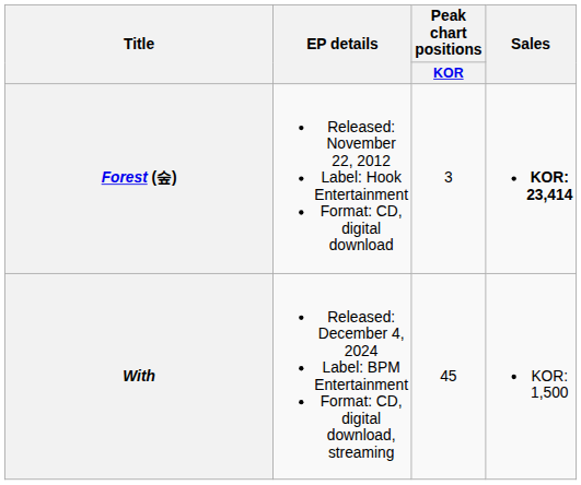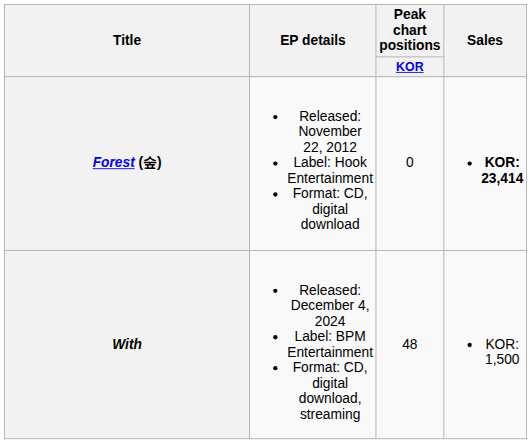 <table class="wikitable plainrowheaders" style="text-align:center;">
 <tr>
 <th rowspan="2" scope="col" style="width:20em;">Title</th>
 <th rowspan="2" scope="col">EP details</th>
 <th colspan="1" scope="col">Peak chart positions</th>
 <th rowspan="2" scope="col">Sales</th>
 </tr>
 <tr>
 <th scope="col" style="width:3em;font-size:90%;"><a href='#'>KOR</a><br></th>
 </tr>
 <tr>
 <th scope="row"><em><a href='#'>Forest</a></em> (숲)</th>
 <td><br><ul><li>Released: November 22, 2012</li><li>Label: Hook Entertainment</li><li>Format: CD, digital download</li></ul></td>
-<td>3</td>
+<td>0</td>
 <td><strong><br><ul><li>KOR: 23,414</li></ul></strong></td>
 </tr>
 <tr>
 <th scope="row"><em>With</em></th>
 <td><br><ul><li>Released: December 4, 2024</li><li>Label: BPM Entertainment</li><li>Format: CD, digital download, streaming</li></ul></td>
-<td>45</td>
+<td>48</td>
 <td><br><ul><li>KOR: 1,500</li></ul></td>
 </tr>
 </table>
